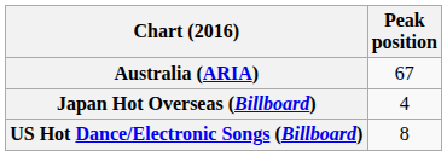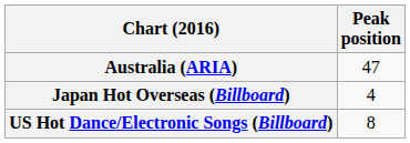 <table class="wikitable sortable plainrowheaders" style="text-align:center">
 <tr>
 <th scope="col">Chart (2016)</th>
 <th scope="col">Peak<br>position</th>
 </tr>
 <tr>
 <th scope="row">Australia (<a href='#'>ARIA</a>)</th>
-<td>67</td>
+<td>47</td>
 </tr>
 <tr>
 </tr>
 <tr>
 </tr>
 <tr>
 </tr>
 <tr>
 </tr>
 <tr>
 </tr>
 <tr>
 </tr>
 <tr>
 </tr>
 <tr>
 </tr>
 <tr>
 </tr>
 <tr>
 </tr>
 <tr>
 </tr>
 <tr>
 </tr>
 <tr>
 </tr>
 <tr>
 <th scope="row">Japan Hot Overseas (<em><a href='#'>Billboard</a></em>)</th>
 <td>4</td>
 </tr>
 <tr>
 </tr>
 <tr>
 </tr>
 <tr>
 </tr>
 <tr>
 </tr>
 <tr>
 </tr>
 <tr>
 </tr>
 <tr>
 </tr>
 <tr>
 </tr>
 <tr>
 </tr>
 <tr>
 </tr>
 <tr>
 </tr>
 <tr>
 </tr>
 <tr>
 <th scope="row">US Hot <a href='#'>Dance/Electronic Songs</a> (<a href='#'><em>Billboard</em></a>)</th>
 <td>8</td>
 </tr>
 </table>
